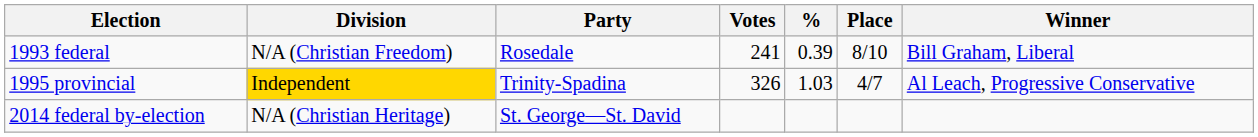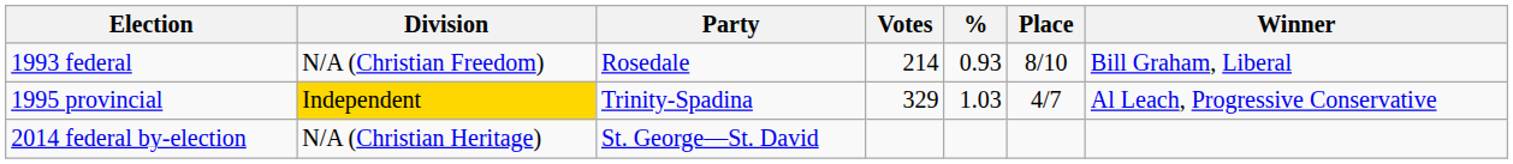 <table class="wikitable" width="1000">
 <tr>
 <th align="left">Election</th>
 <th align="left">Division</th>
 <th align="left">Party</th>
 <th align="right">Votes</th>
 <th align="right">%</th>
 <th align="center">Place</th>
 <th align="center">Winner</th>
 </tr>
 <tr>
 <td align="left"><a href='#'>1993 federal</a></td>
 <td align="left">N/A (<a href='#'>Christian Freedom</a>)</td>
 <td align="left"><a href='#'>Rosedale</a></td>
-<td align="right">241</td>
-<td align="right">0.39</td>
+<td align="right">214</td>
+<td align="right">0.93</td>
 <td align="center">8/10</td>
 <td align="left"><a href='#'>Bill Graham</a>, <a href='#'>Liberal</a></td>
 </tr>
 <tr>
 <td align="left"><a href='#'>1995 provincial</a></td>
 <td align="left" style="background: gold;">Independent</td>
 <td align="left"><a href='#'>Trinity-Spadina</a></td>
-<td align="right">326</td>
+<td align="right">329</td>
 <td align="right">1.03</td>
 <td align="center">4/7</td>
 <td align="left"><a href='#'>Al Leach</a>, <a href='#'>Progressive Conservative</a></td>
 </tr>
 <tr>
 <td align="left"><a href='#'>2014 federal by-election</a></td>
 <td align="left">N/A (<a href='#'>Christian Heritage</a>)</td>
 <td align="left"><a href='#'>St. George—St. David</a></td>
 <td align="right"></td>
 <td align="right"></td>
 <td align="center"></td>
 <td align="left"></td>
 </tr>
 </table>
